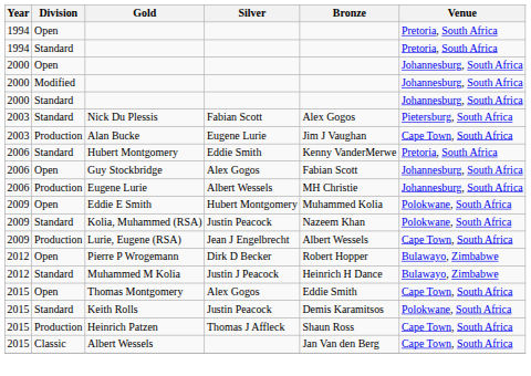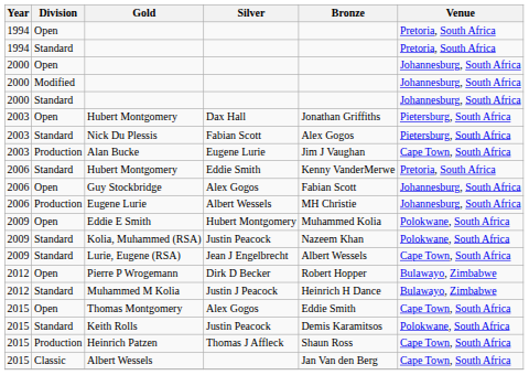 <table class="wikitable sortable" style="text-align: left;">
 <tr>
 <th>Year</th>
 <th>Division</th>
 <th> Gold</th>
 <th> Silver</th>
 <th> Bronze</th>
 <th>Venue</th>
 </tr>
 <tr>
 <td>1994</td>
 <td>Open</td>
 <td></td>
 <td></td>
 <td></td>
 <td><a href='#'>Pretoria</a>, <a href='#'>South Africa</a></td>
 </tr>
 <tr>
 <td>1994</td>
 <td>Standard</td>
 <td></td>
 <td></td>
 <td></td>
 <td><a href='#'>Pretoria</a>, <a href='#'>South Africa</a></td>
 </tr>
 <tr>
 <td>2000</td>
 <td>Open</td>
 <td></td>
 <td></td>
 <td></td>
 <td><a href='#'>Johannesburg</a>, <a href='#'>South Africa</a></td>
 </tr>
 <tr>
 <td>2000</td>
 <td>Modified</td>
 <td></td>
 <td></td>
 <td></td>
 <td><a href='#'>Johannesburg</a>, <a href='#'>South Africa</a></td>
 </tr>
 <tr>
 <td>2000</td>
 <td>Standard</td>
 <td></td>
 <td></td>
 <td></td>
 <td><a href='#'>Johannesburg</a>, <a href='#'>South Africa</a></td>
+</tr>
+<tr>
+<td>2003</td>
+<td>Open</td>
+<td> Hubert Montgomery</td>
+<td> Dax Hall</td>
+<td> Jonathan Griffiths</td>
+<td><a href='#'>Pietersburg</a>, <a href='#'>South Africa</a></td>
 </tr>
 <tr>
 <td>2003</td>
 <td>Standard</td>
 <td> Nick Du Plessis</td>
 <td> Fabian Scott</td>
 <td> Alex Gogos</td>
 <td><a href='#'>Pietersburg</a>, <a href='#'>South Africa</a></td>
 </tr>
 <tr>
 <td>2003</td>
 <td>Production</td>
 <td> Alan Bucke</td>
 <td> Eugene Lurie</td>
 <td> Jim J Vaughan</td>
 <td><a href='#'>Cape Town</a>, <a href='#'>South Africa</a></td>
 </tr>
 <tr>
 <td>2006</td>
 <td>Standard</td>
 <td> Hubert Montgomery</td>
 <td> Eddie Smith</td>
 <td> Kenny VanderMerwe</td>
 <td><a href='#'>Pretoria</a>, <a href='#'>South Africa</a></td>
 </tr>
 <tr>
 <td>2006</td>
 <td>Open</td>
 <td> Guy Stockbridge</td>
 <td> Alex Gogos</td>
 <td> Fabian Scott</td>
 <td><a href='#'>Johannesburg</a>, <a href='#'>South Africa</a></td>
 </tr>
 <tr>
 <td>2006</td>
 <td>Production</td>
 <td> Eugene Lurie</td>
 <td> Albert Wessels</td>
 <td> MH Christie</td>
 <td><a href='#'>Johannesburg</a>, <a href='#'>South Africa</a></td>
 </tr>
 <tr>
 <td>2009</td>
 <td>Open</td>
 <td> Eddie E Smith</td>
 <td> Hubert Montgomery</td>
 <td> Muhammed Kolia</td>
 <td><a href='#'>Polokwane</a>, <a href='#'>South Africa</a></td>
 </tr>
 <tr>
 <td>2009</td>
 <td>Standard</td>
 <td> Kolia, Muhammed (RSA)</td>
 <td> Justin Peacock</td>
 <td> Nazeem Khan</td>
 <td><a href='#'>Polokwane</a>, <a href='#'>South Africa</a></td>
 </tr>
 <tr>
 <td>2009</td>
-<td>Production</td>
+<td>Standard</td>
 <td> Lurie, Eugene (RSA)</td>
 <td> Jean J Engelbrecht</td>
 <td> Albert Wessels</td>
 <td><a href='#'>Cape Town</a>, <a href='#'>South Africa</a></td>
 </tr>
 <tr>
 <td>2012</td>
 <td>Open</td>
 <td> Pierre P Wrogemann</td>
 <td> Dirk D Becker</td>
 <td> Robert Hopper</td>
 <td><a href='#'>Bulawayo</a>, <a href='#'>Zimbabwe</a></td>
 </tr>
 <tr>
 <td>2012</td>
 <td>Standard</td>
 <td> Muhammed M Kolia</td>
 <td> Justin J Peacock</td>
 <td> Heinrich H Dance</td>
 <td><a href='#'>Bulawayo</a>, <a href='#'>Zimbabwe</a></td>
 </tr>
 <tr>
 <td>2015</td>
 <td>Open</td>
 <td>Thomas Montgomery</td>
 <td>Alex Gogos</td>
 <td>Eddie Smith</td>
 <td><a href='#'>Cape Town</a>, <a href='#'>South Africa</a></td>
 </tr>
 <tr>
 <td>2015</td>
 <td>Standard</td>
 <td>Keith Rolls</td>
 <td>Justin Peacock</td>
 <td>Demis Karamitsos</td>
 <td><a href='#'>Polokwane</a>, <a href='#'>South Africa</a></td>
 </tr>
 <tr>
 <td>2015</td>
 <td>Production</td>
 <td>Heinrich Patzen</td>
 <td>Thomas J Affleck</td>
 <td>Shaun Ross</td>
 <td><a href='#'>Cape Town</a>, <a href='#'>South Africa</a></td>
 </tr>
 <tr>
 <td>2015</td>
 <td>Classic</td>
 <td>Albert Wessels</td>
 <td></td>
 <td>Jan Van den Berg</td>
 <td><a href='#'>Cape Town</a>, <a href='#'>South Africa</a></td>
 </tr>
 <tr>
 </tr>
 </table>
